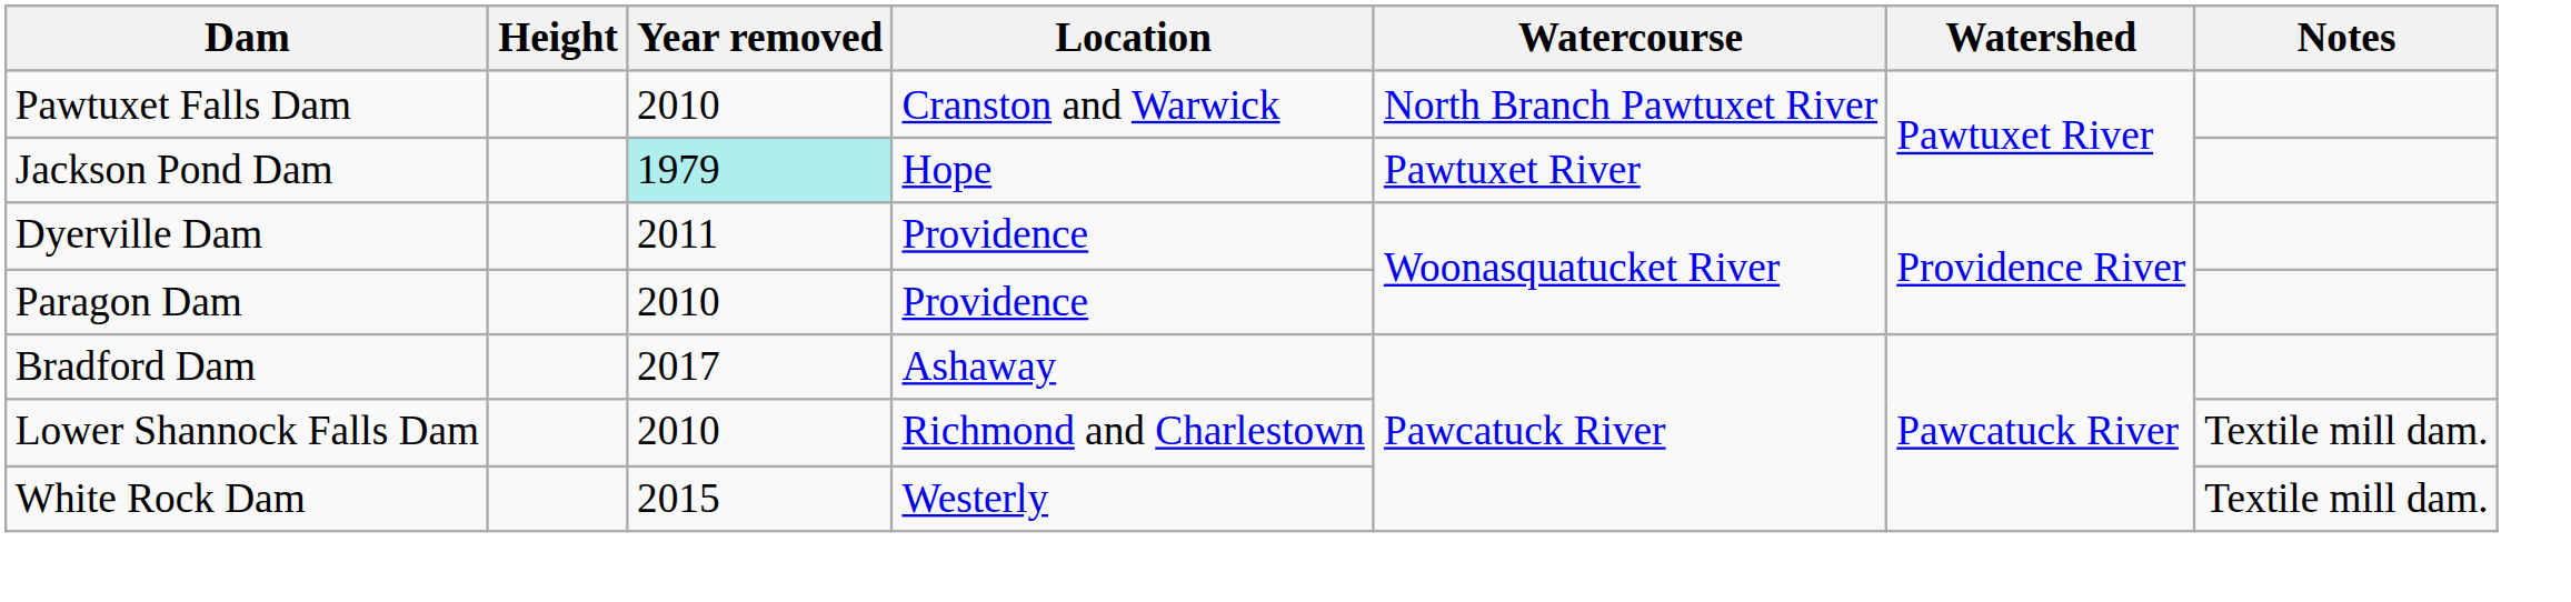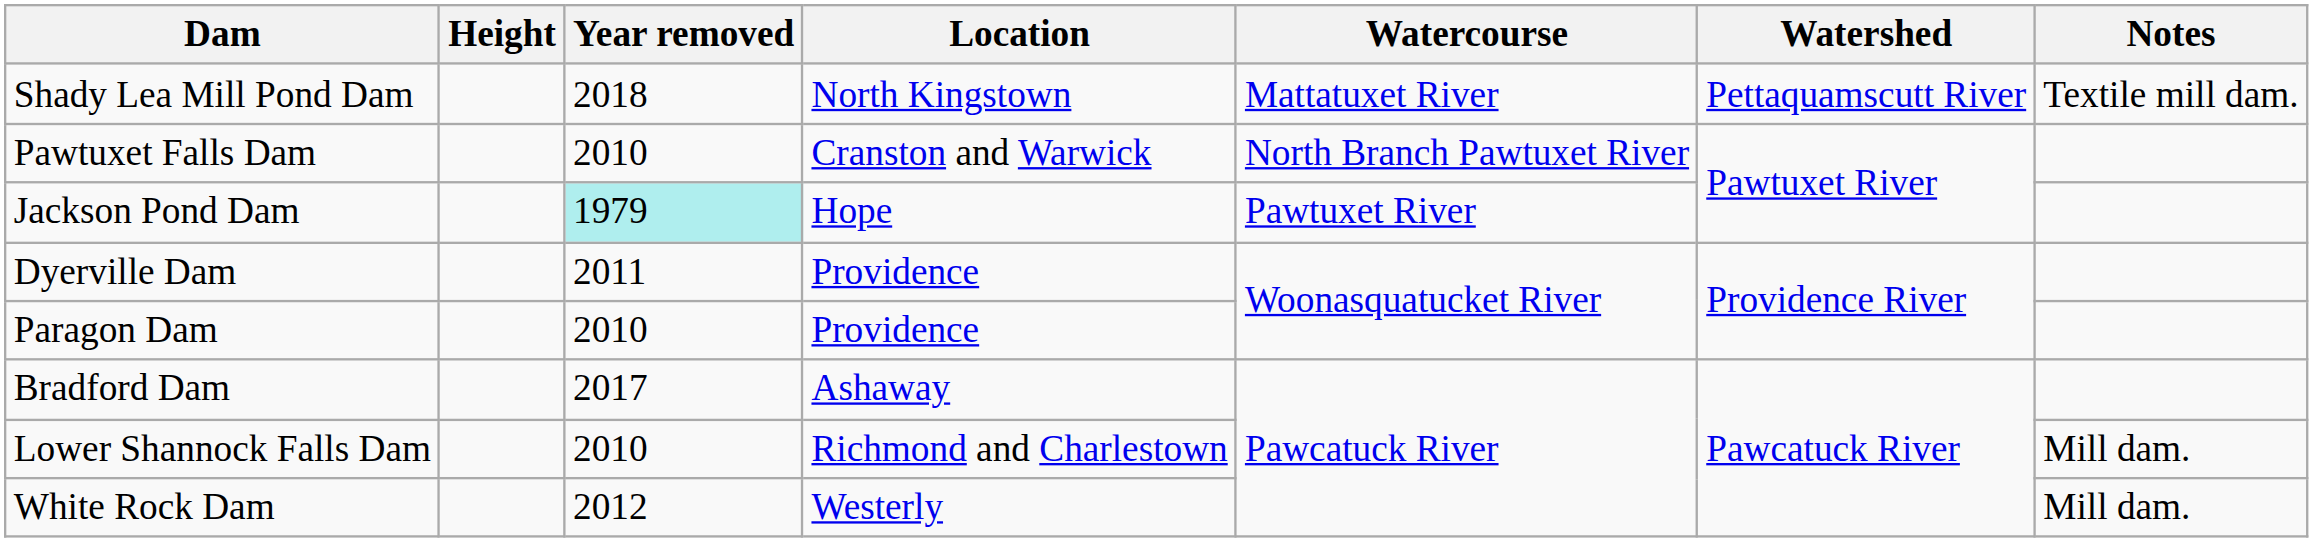 <table class="wikitable sortable">
 <tr>
 <th>Dam</th>
 <th>Height</th>
 <th>Year removed</th>
 <th>Location</th>
 <th>Watercourse</th>
 <th>Watershed</th>
 <th>Notes</th>
+</tr>
+<tr>
+<td>Shady Lea Mill Pond Dam</td>
+<td></td>
+<td>2018</td>
+<td><a href='#'>North Kingstown</a><br></td>
+<td><a href='#'>Mattatuxet River</a></td>
+<td><a href='#'>Pettaquamscutt River</a></td>
+<td>Textile mill dam.</td>
 </tr>
 <tr>
 <td>Pawtuxet Falls Dam</td>
 <td></td>
 <td>2010</td>
 <td><a href='#'>Cranston</a> and <a href='#'>Warwick</a><br></td>
 <td><a href='#'>North Branch Pawtuxet River</a></td>
 <td rowspan=2><a href='#'>Pawtuxet River</a></td>
 <td></td>
 </tr>
 <tr>
 <td>Jackson Pond Dam</td>
 <td></td>
 <td style="background: paleturquoise;">1979</td>
 <td><a href='#'>Hope</a><br></td>
 <td><a href='#'>Pawtuxet River</a></td>
 <td></td>
 </tr>
 <tr>
 <td>Dyerville Dam</td>
 <td></td>
 <td>2011</td>
 <td><a href='#'>Providence</a><br></td>
 <td rowspan=2><a href='#'>Woonasquatucket River</a></td>
 <td rowspan=2><a href='#'>Providence River</a></td>
 <td></td>
 </tr>
 <tr>
 <td>Paragon Dam</td>
 <td></td>
 <td>2010</td>
 <td><a href='#'>Providence</a><br></td>
 <td></td>
 </tr>
 <tr>
 <td>Bradford Dam</td>
 <td></td>
 <td>2017</td>
 <td><a href='#'>Ashaway</a><br></td>
 <td rowspan=3><a href='#'>Pawcatuck River</a></td>
 <td rowspan=3><a href='#'>Pawcatuck River</a></td>
 <td></td>
 </tr>
 <tr>
 <td>Lower Shannock Falls Dam</td>
 <td></td>
 <td>2010</td>
 <td><a href='#'>Richmond</a> and <a href='#'>Charlestown</a><br></td>
-<td>Textile mill dam.</td>
+<td>Mill dam.</td>
 </tr>
 <tr>
 <td>White Rock Dam</td>
 <td></td>
-<td>2015</td>
+<td>2012</td>
 <td><a href='#'>Westerly</a><br></td>
-<td>Textile mill dam.</td>
+<td>Mill dam.</td>
 </tr>
 </table>
